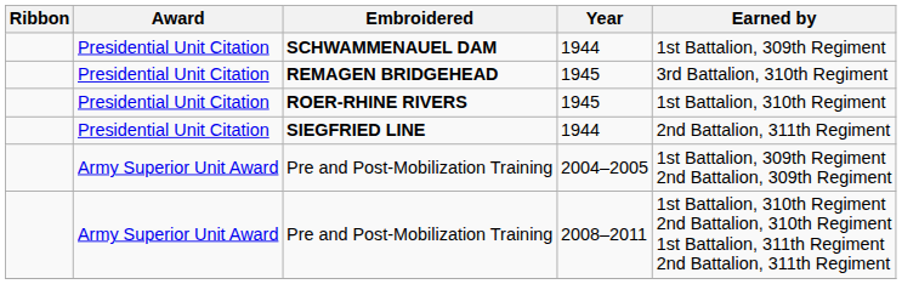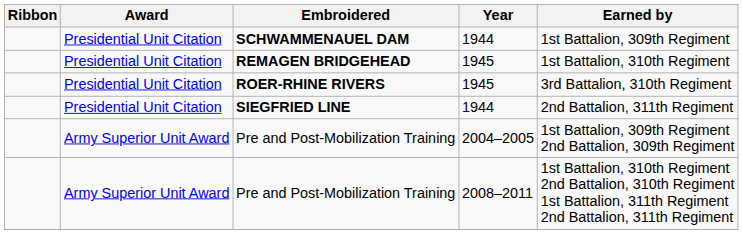 <table class="wikitable">
 <tr>
 <th>Ribbon</th>
 <th>Award</th>
 <th>Embroidered</th>
 <th>Year</th>
 <th>Earned by</th>
 </tr>
 <tr>
 <td></td>
 <td><a href='#'>Presidential Unit Citation</a></td>
 <td><strong>SCHWAMMENAUEL DAM</strong></td>
 <td>1944</td>
 <td>1st Battalion, 309th Regiment</td>
 </tr>
 <tr>
 <td></td>
 <td><a href='#'>Presidential Unit Citation</a></td>
 <td><strong>REMAGEN BRIDGEHEAD</strong></td>
 <td>1945</td>
-<td>3rd Battalion, 310th Regiment</td>
+<td>1st Battalion, 310th Regiment</td>
 </tr>
 <tr>
 <td></td>
 <td><a href='#'>Presidential Unit Citation</a></td>
 <td><strong>ROER-RHINE RIVERS</strong></td>
 <td>1945</td>
-<td>1st Battalion, 310th Regiment</td>
+<td>3rd Battalion, 310th Regiment</td>
 </tr>
 <tr>
 <td></td>
 <td><a href='#'>Presidential Unit Citation</a></td>
 <td><strong>SIEGFRIED LINE</strong></td>
 <td>1944</td>
 <td>2nd Battalion, 311th Regiment</td>
 </tr>
 <tr>
 <td></td>
 <td><a href='#'>Army Superior Unit Award</a></td>
 <td>Pre and Post-Mobilization Training</td>
 <td>2004–2005</td>
 <td>1st Battalion, 309th Regiment<br>2nd Battalion, 309th Regiment</td>
 </tr>
 <tr>
 <td></td>
 <td><a href='#'>Army Superior Unit Award</a></td>
 <td>Pre and Post-Mobilization Training</td>
 <td>2008–2011</td>
 <td>1st Battalion, 310th Regiment<br>2nd Battalion, 310th Regiment<br>1st Battalion, 311th Regiment<br>2nd Battalion, 311th Regiment</td>
 </tr>
 <tr>
 </tr>
 </table>
